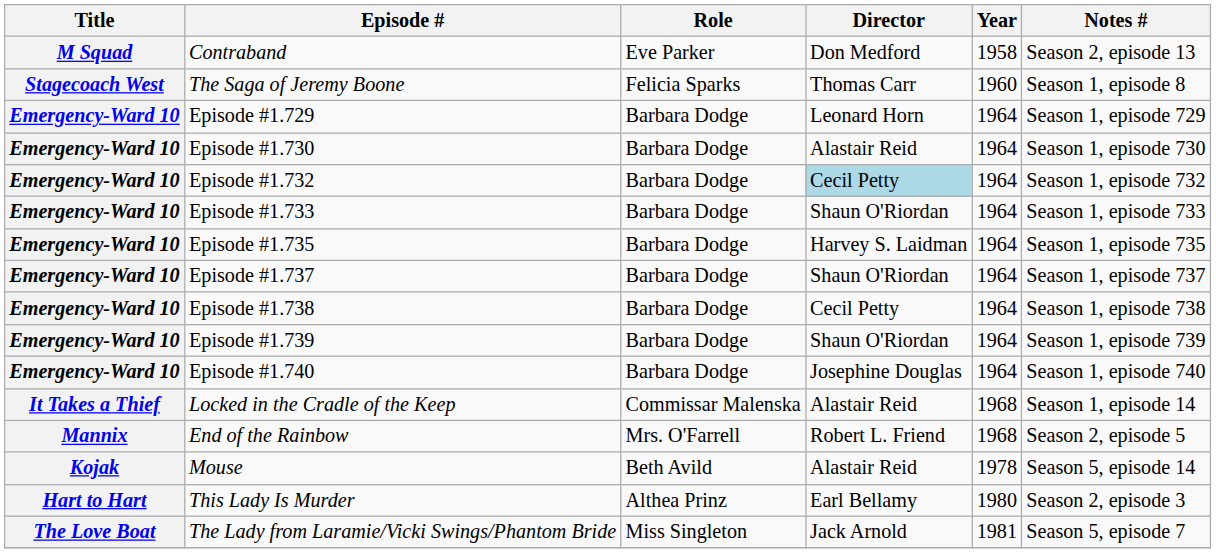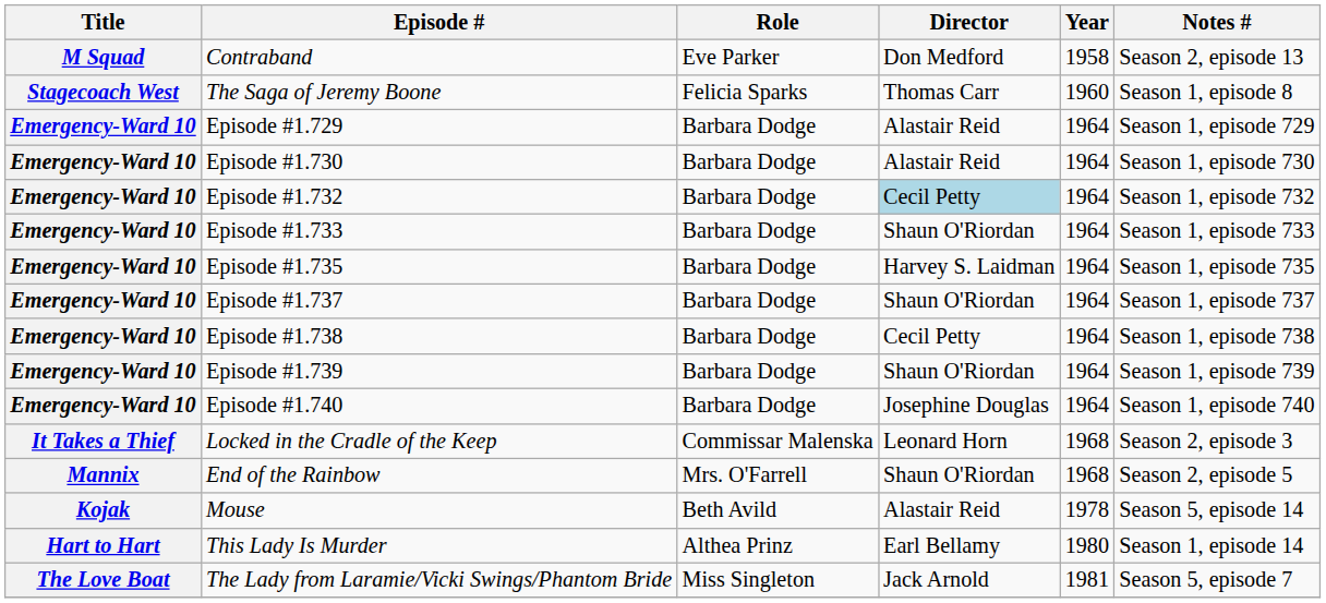 <table class="wikitable plainrowheaders sortable">
 <tr>
 <th scope="col">Title</th>
 <th scope="col" class="unsortable">Episode #</th>
 <th scope="col">Role</th>
 <th scope="col">Director</th>
 <th scope="col">Year</th>
 <th scope="col" class="unsortable">Notes #</th>
 </tr>
 <tr>
 <th scope="row"><em><a href='#'>M Squad</a></em></th>
 <td><em>Contraband</em></td>
 <td>Eve Parker</td>
 <td>Don Medford</td>
 <td>1958</td>
 <td>Season 2, episode 13</td>
 </tr>
 <tr>
 <th scope="row"><em><a href='#'>Stagecoach West</a></em></th>
 <td><em>The Saga of Jeremy Boone</em></td>
 <td>Felicia Sparks</td>
 <td>Thomas Carr</td>
 <td>1960</td>
 <td>Season 1, episode 8</td>
 </tr>
 <tr>
 <th scope="row"><em><a href='#'>Emergency-Ward 10</a></em></th>
 <td>Episode #1.729</td>
 <td>Barbara Dodge</td>
-<td>Leonard Horn</td>
+<td>Alastair Reid</td>
 <td>1964</td>
 <td>Season 1, episode 729</td>
 </tr>
 <tr>
 <th scope="row"><em>Emergency-Ward 10</em></th>
 <td>Episode #1.730</td>
 <td>Barbara Dodge</td>
 <td>Alastair Reid</td>
 <td>1964</td>
 <td>Season 1, episode 730</td>
 </tr>
 <tr>
 <th scope="row"><em>Emergency-Ward 10</em></th>
 <td>Episode #1.732</td>
 <td>Barbara Dodge</td>
 <td style="background: lightblue;">Cecil Petty</td>
 <td>1964</td>
 <td>Season 1, episode 732</td>
 </tr>
 <tr>
 <th scope="row"><em>Emergency-Ward 10</em></th>
 <td>Episode #1.733</td>
 <td>Barbara Dodge</td>
 <td>Shaun O'Riordan</td>
 <td>1964</td>
 <td>Season 1, episode 733</td>
 </tr>
 <tr>
 <th scope="row"><em>Emergency-Ward 10</em></th>
 <td>Episode #1.735</td>
 <td>Barbara Dodge</td>
 <td>Harvey S. Laidman</td>
 <td>1964</td>
 <td>Season 1, episode 735</td>
 </tr>
 <tr>
 <th scope="row"><em>Emergency-Ward 10</em></th>
 <td>Episode #1.737</td>
 <td>Barbara Dodge</td>
 <td>Shaun O'Riordan</td>
 <td>1964</td>
 <td>Season 1, episode 737</td>
 </tr>
 <tr>
 <th scope="row"><em>Emergency-Ward 10</em></th>
 <td>Episode #1.738</td>
 <td>Barbara Dodge</td>
 <td>Cecil Petty</td>
 <td>1964</td>
 <td>Season 1, episode 738</td>
 </tr>
 <tr>
 <th scope="row"><em>Emergency-Ward 10</em></th>
 <td>Episode #1.739</td>
 <td>Barbara Dodge</td>
 <td>Shaun O'Riordan</td>
 <td>1964</td>
 <td>Season 1, episode 739</td>
 </tr>
 <tr>
 <th scope="row"><em>Emergency-Ward 10</em></th>
 <td>Episode #1.740</td>
 <td>Barbara Dodge</td>
 <td>Josephine Douglas</td>
 <td>1964</td>
 <td>Season 1, episode 740</td>
 </tr>
 <tr>
 <th scope="row"><em><a href='#'>It Takes a Thief</a></em></th>
 <td><em>Locked in the Cradle of the Keep </em></td>
 <td>Commissar Malenska</td>
-<td>Alastair Reid</td>
+<td>Leonard Horn</td>
 <td>1968</td>
-<td>Season 1, episode 14</td>
+<td>Season 2, episode 3</td>
 </tr>
 <tr>
 <th scope="row"><em><a href='#'>Mannix</a></em></th>
 <td><em>End of the Rainbow</em></td>
 <td>Mrs. O'Farrell</td>
-<td>Robert L. Friend</td>
+<td>Shaun O'Riordan</td>
 <td>1968</td>
 <td>Season 2, episode 5</td>
 </tr>
 <tr>
 <th scope="row"><em><a href='#'>Kojak</a></em></th>
 <td><em>Mouse</em></td>
 <td>Beth Avild</td>
 <td>Alastair Reid</td>
 <td>1978</td>
 <td>Season 5, episode 14</td>
 </tr>
 <tr>
 <th scope="row"><em><a href='#'>Hart to Hart</a></em></th>
 <td><em>This Lady Is Murder</em></td>
 <td>Althea Prinz</td>
 <td>Earl Bellamy</td>
 <td>1980</td>
-<td>Season 2, episode 3</td>
+<td>Season 1, episode 14</td>
 </tr>
 <tr>
 <th scope="row"><em><a href='#'>The Love Boat</a></em></th>
 <td><em>The Lady from Laramie/Vicki Swings/Phantom Bride</em></td>
 <td>Miss Singleton</td>
 <td>Jack Arnold</td>
 <td>1981</td>
 <td>Season 5, episode 7</td>
 </tr>
 <tr>
 </tr>
 </table>
